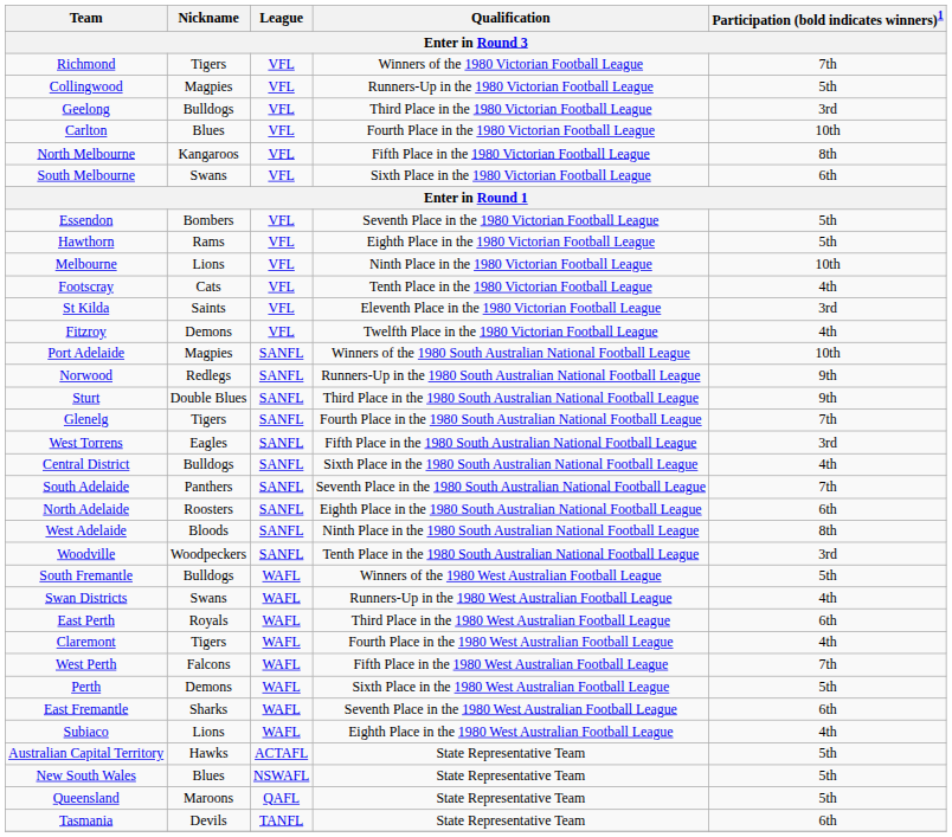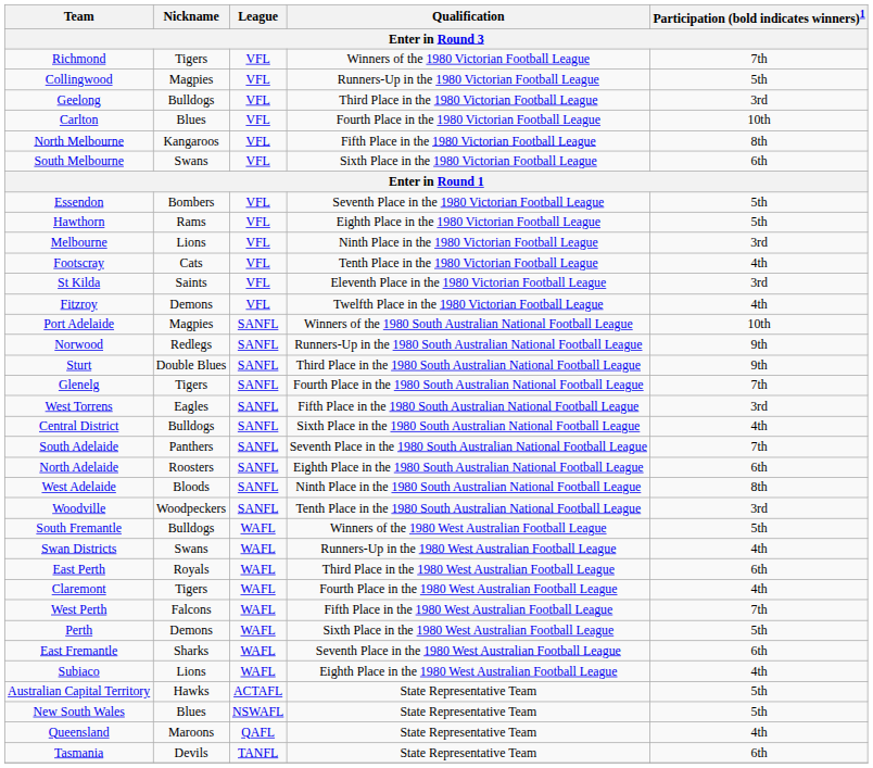 <table class="wikitable" style="text-align:center">
 <tr>
 <th>Team</th>
 <th>Nickname</th>
 <th>League</th>
 <th>Qualification</th>
 <th>Participation (bold indicates winners)<sup><strong><a href='#'>1</a></strong></sup></th>
 </tr>
 <tr>
 <th colspan=5>Enter in <a href='#'>Round 3</a></th>
 </tr>
 <tr>
 <td><a href='#'>Richmond</a></td>
 <td>Tigers</td>
 <td><a href='#'>VFL</a></td>
 <td>Winners of the <a href='#'>1980 Victorian Football League</a></td>
 <td>7th </td>
 </tr>
 <tr>
 <td><a href='#'>Collingwood</a></td>
 <td>Magpies</td>
 <td><a href='#'>VFL</a></td>
 <td>Runners-Up in the <a href='#'>1980 Victorian Football League</a></td>
 <td>5th </td>
 </tr>
 <tr>
 <td><a href='#'>Geelong</a></td>
 <td>Bulldogs</td>
 <td><a href='#'>VFL</a></td>
 <td>Third Place in the <a href='#'>1980 Victorian Football League</a></td>
 <td>3rd </td>
 </tr>
 <tr>
 <td><a href='#'>Carlton</a></td>
 <td>Blues</td>
 <td><a href='#'>VFL</a></td>
 <td>Fourth Place in the <a href='#'>1980 Victorian Football League</a></td>
 <td>10th </td>
 </tr>
 <tr>
 <td><a href='#'>North Melbourne</a></td>
 <td>Kangaroos</td>
 <td><a href='#'>VFL</a></td>
 <td>Fifth Place in the <a href='#'>1980 Victorian Football League</a></td>
 <td>8th </td>
 </tr>
 <tr>
 <td><a href='#'>South Melbourne</a></td>
 <td>Swans</td>
 <td><a href='#'>VFL</a></td>
 <td>Sixth Place in the <a href='#'>1980 Victorian Football League</a></td>
 <td>6th </td>
 </tr>
 <tr>
 <th colspan=5>Enter in <a href='#'>Round 1</a></th>
 </tr>
 <tr>
 <td><a href='#'>Essendon</a></td>
 <td>Bombers</td>
 <td><a href='#'>VFL</a></td>
 <td>Seventh Place in the <a href='#'>1980 Victorian Football League</a></td>
 <td>5th </td>
 </tr>
 <tr>
 <td><a href='#'>Hawthorn</a></td>
 <td>Rams</td>
 <td><a href='#'>VFL</a></td>
 <td>Eighth Place in the <a href='#'>1980 Victorian Football League</a></td>
 <td>5th </td>
 </tr>
 <tr>
 <td><a href='#'>Melbourne</a></td>
 <td>Lions</td>
 <td><a href='#'>VFL</a></td>
 <td>Ninth Place in the <a href='#'>1980 Victorian Football League</a></td>
-<td>10th </td>
+<td>3rd </td>
 </tr>
 <tr>
 <td><a href='#'>Footscray</a></td>
 <td>Cats</td>
 <td><a href='#'>VFL</a></td>
 <td>Tenth Place in the <a href='#'>1980 Victorian Football League</a></td>
 <td>4th </td>
 </tr>
 <tr>
 <td><a href='#'>St Kilda</a></td>
 <td>Saints</td>
 <td><a href='#'>VFL</a></td>
 <td>Eleventh Place in the <a href='#'>1980 Victorian Football League</a></td>
 <td>3rd </td>
 </tr>
 <tr>
 <td><a href='#'>Fitzroy</a></td>
 <td>Demons</td>
 <td><a href='#'>VFL</a></td>
 <td>Twelfth Place in the <a href='#'>1980 Victorian Football League</a></td>
 <td>4th </td>
 </tr>
 <tr>
 <td><a href='#'>Port Adelaide</a></td>
 <td>Magpies</td>
 <td><a href='#'>SANFL</a></td>
 <td>Winners of the <a href='#'>1980 South Australian National Football League</a></td>
 <td>10th </td>
 </tr>
 <tr>
 <td><a href='#'>Norwood</a></td>
 <td>Redlegs</td>
 <td><a href='#'>SANFL</a></td>
 <td>Runners-Up in the <a href='#'>1980 South Australian National Football League</a></td>
 <td>9th </td>
 </tr>
 <tr>
 <td><a href='#'>Sturt</a></td>
 <td>Double Blues</td>
 <td><a href='#'>SANFL</a></td>
 <td>Third Place in the <a href='#'>1980 South Australian National Football League</a></td>
 <td>9th </td>
 </tr>
 <tr>
 <td><a href='#'>Glenelg</a></td>
 <td>Tigers</td>
 <td><a href='#'>SANFL</a></td>
 <td>Fourth Place in the <a href='#'>1980 South Australian National Football League</a></td>
 <td>7th </td>
 </tr>
 <tr>
 <td><a href='#'>West Torrens</a></td>
 <td>Eagles</td>
 <td><a href='#'>SANFL</a></td>
 <td>Fifth Place in the <a href='#'>1980 South Australian National Football League</a></td>
 <td>3rd </td>
 </tr>
 <tr>
 <td><a href='#'>Central District</a></td>
 <td>Bulldogs</td>
 <td><a href='#'>SANFL</a></td>
 <td>Sixth Place in the <a href='#'>1980 South Australian National Football League</a></td>
 <td>4th </td>
 </tr>
 <tr>
 <td><a href='#'>South Adelaide</a></td>
 <td>Panthers</td>
 <td><a href='#'>SANFL</a></td>
 <td>Seventh Place in the <a href='#'>1980 South Australian National Football League</a></td>
 <td>7th </td>
 </tr>
 <tr>
 <td><a href='#'>North Adelaide</a></td>
 <td>Roosters</td>
 <td><a href='#'>SANFL</a></td>
 <td>Eighth Place in the <a href='#'>1980 South Australian National Football League</a></td>
 <td>6th </td>
 </tr>
 <tr>
 <td><a href='#'>West Adelaide</a></td>
 <td>Bloods</td>
 <td><a href='#'>SANFL</a></td>
 <td>Ninth Place in the <a href='#'>1980 South Australian National Football League</a></td>
 <td>8th </td>
 </tr>
 <tr>
 <td><a href='#'>Woodville</a></td>
 <td>Woodpeckers</td>
 <td><a href='#'>SANFL</a></td>
 <td>Tenth Place in the <a href='#'>1980 South Australian National Football League</a></td>
 <td>3rd </td>
 </tr>
 <tr>
 <td><a href='#'>South Fremantle</a></td>
 <td>Bulldogs</td>
 <td><a href='#'>WAFL</a></td>
 <td>Winners of the <a href='#'>1980 West Australian Football League</a></td>
 <td>5th </td>
 </tr>
 <tr>
 <td><a href='#'>Swan Districts</a></td>
 <td>Swans</td>
 <td><a href='#'>WAFL</a></td>
 <td>Runners-Up in the <a href='#'>1980 West Australian Football League</a></td>
 <td>4th </td>
 </tr>
 <tr>
 <td><a href='#'>East Perth</a></td>
 <td>Royals</td>
 <td><a href='#'>WAFL</a></td>
 <td>Third Place in the <a href='#'>1980 West Australian Football League</a></td>
 <td>6th </td>
 </tr>
 <tr>
 <td><a href='#'>Claremont</a></td>
 <td>Tigers</td>
 <td><a href='#'>WAFL</a></td>
 <td>Fourth Place in the <a href='#'>1980 West Australian Football League</a></td>
 <td>4th </td>
 </tr>
 <tr>
 <td><a href='#'>West Perth</a></td>
 <td>Falcons</td>
 <td><a href='#'>WAFL</a></td>
 <td>Fifth Place in the <a href='#'>1980 West Australian Football League</a></td>
 <td>7th </td>
 </tr>
 <tr>
 <td><a href='#'>Perth</a></td>
 <td>Demons</td>
 <td><a href='#'>WAFL</a></td>
 <td>Sixth Place in the <a href='#'>1980 West Australian Football League</a></td>
 <td>5th </td>
 </tr>
 <tr>
 <td><a href='#'>East Fremantle</a></td>
 <td>Sharks</td>
 <td><a href='#'>WAFL</a></td>
 <td>Seventh Place in the <a href='#'>1980 West Australian Football League</a></td>
 <td>6th </td>
 </tr>
 <tr>
 <td><a href='#'>Subiaco</a></td>
 <td>Lions</td>
 <td><a href='#'>WAFL</a></td>
 <td>Eighth Place in the <a href='#'>1980 West Australian Football League</a></td>
 <td>4th </td>
 </tr>
 <tr>
 <td><a href='#'>Australian Capital Territory</a></td>
 <td>Hawks</td>
 <td><a href='#'>ACTAFL</a></td>
 <td>State Representative Team</td>
 <td>5th </td>
 </tr>
 <tr>
 <td><a href='#'>New South Wales</a></td>
 <td>Blues</td>
 <td><a href='#'>NSWAFL</a></td>
 <td>State Representative Team</td>
 <td>5th </td>
 </tr>
 <tr>
 <td><a href='#'>Queensland</a></td>
 <td>Maroons</td>
 <td><a href='#'>QAFL</a></td>
 <td>State Representative Team</td>
-<td>5th </td>
+<td>4th </td>
 </tr>
 <tr>
 <td><a href='#'>Tasmania</a></td>
 <td>Devils</td>
 <td><a href='#'>TANFL</a></td>
 <td>State Representative Team</td>
 <td>6th </td>
 </tr>
 <tr>
 </tr>
 </table>
